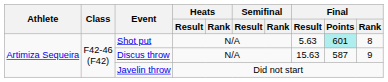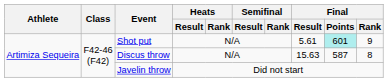 <table class=wikitable style="font-size:90%">
 <tr>
 <th rowspan="2">Athlete</th>
 <th rowspan="2">Class</th>
 <th rowspan="2">Event</th>
 <th colspan="2">Heats</th>
 <th colspan="2">Semifinal</th>
 <th colspan="3">Final</th>
 </tr>
 <tr>
 <th>Result</th>
 <th>Rank</th>
 <th>Result</th>
 <th>Rank</th>
 <th>Result</th>
 <th>Points</th>
 <th>Rank</th>
 </tr>
 <tr>
 <td rowspan="3"><a href='#'>Artimiza Sequeira</a></td>
 <td rowspan="3" align="center">F42-46<br>(F42)</td>
 <td><a href='#'>Shot put</a></td>
 <td align="center" colspan="4">N/A</td>
-<td align="center">5.63</td>
+<td align="center">5.61</td>
 <td align="center" style="background: paleturquoise;">601</td>
-<td align="center">8</td>
+<td align="center">9</td>
 </tr>
 <tr>
 <td><a href='#'>Discus throw</a></td>
 <td align="center" colspan="4">N/A</td>
 <td align="center">15.63</td>
 <td align="center">587</td>
-<td align="center">9</td>
+<td align="center">8</td>
 </tr>
 <tr>
 <td><a href='#'>Javelin throw</a></td>
 <td align="center" colspan="7">Did not start</td>
 </tr>
 </table>
